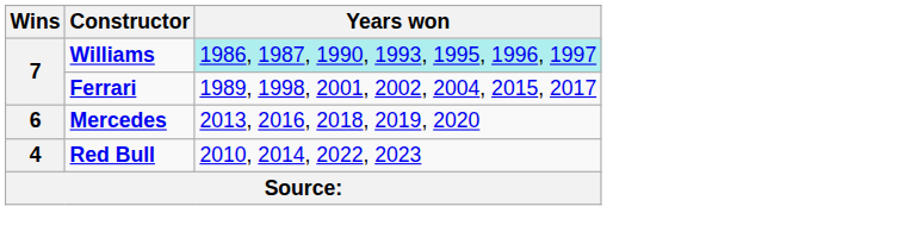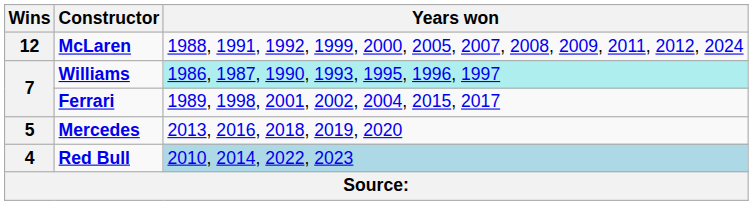 <table class="wikitable">
 <tr>
 <th>Wins</th>
 <th>Constructor</th>
 <th>Years won</th>
+</tr>
+<tr>
+<th>12</th>
+<td> <strong><a href='#'>McLaren</a></strong></td>
+<td><a href='#'>1988</a>, <a href='#'>1991</a>, <a href='#'>1992</a>, <a href='#'>1999</a>, <a href='#'>2000</a>, <a href='#'>2005</a>, <a href='#'>2007</a>, <a href='#'>2008</a>, <a href='#'>2009</a>, <a href='#'>2011</a>, <a href='#'>2012</a>, <a href='#'>2024</a></td>
 </tr>
 <tr>
 <th rowspan="2">7</th>
 <td> <strong><a href='#'>Williams</a></strong></td>
 <td style="background: paleturquoise;"><a href='#'>1986</a>, <a href='#'>1987</a>, <a href='#'>1990</a>, <a href='#'>1993</a>, <a href='#'>1995</a>, <a href='#'>1996</a>, <a href='#'>1997</a></td>
 </tr>
 <tr>
 <td> <strong><a href='#'>Ferrari</a></strong></td>
 <td><a href='#'>1989</a>, <a href='#'>1998</a>, <a href='#'>2001</a>, <a href='#'>2002</a>, <a href='#'>2004</a>, <a href='#'>2015</a>, <a href='#'>2017</a></td>
 </tr>
 <tr>
-<th>6</th>
+<th>5</th>
 <td> <strong><a href='#'>Mercedes</a></strong></td>
 <td><a href='#'>2013</a>, <a href='#'>2016</a>, <a href='#'>2018</a>, <a href='#'>2019</a>, <a href='#'>2020</a></td>
 </tr>
 <tr>
 <th>4</th>
 <td> <strong><a href='#'>Red Bull</a></strong></td>
-<td><a href='#'>2010</a>, <a href='#'>2014</a>, <a href='#'>2022</a>, <a href='#'>2023</a></td>
+<td style="background: lightblue;"><a href='#'>2010</a>, <a href='#'>2014</a>, <a href='#'>2022</a>, <a href='#'>2023</a></td>
 </tr>
 <tr>
 <th colspan=3>Source:</th>
 </tr>
 </table>
